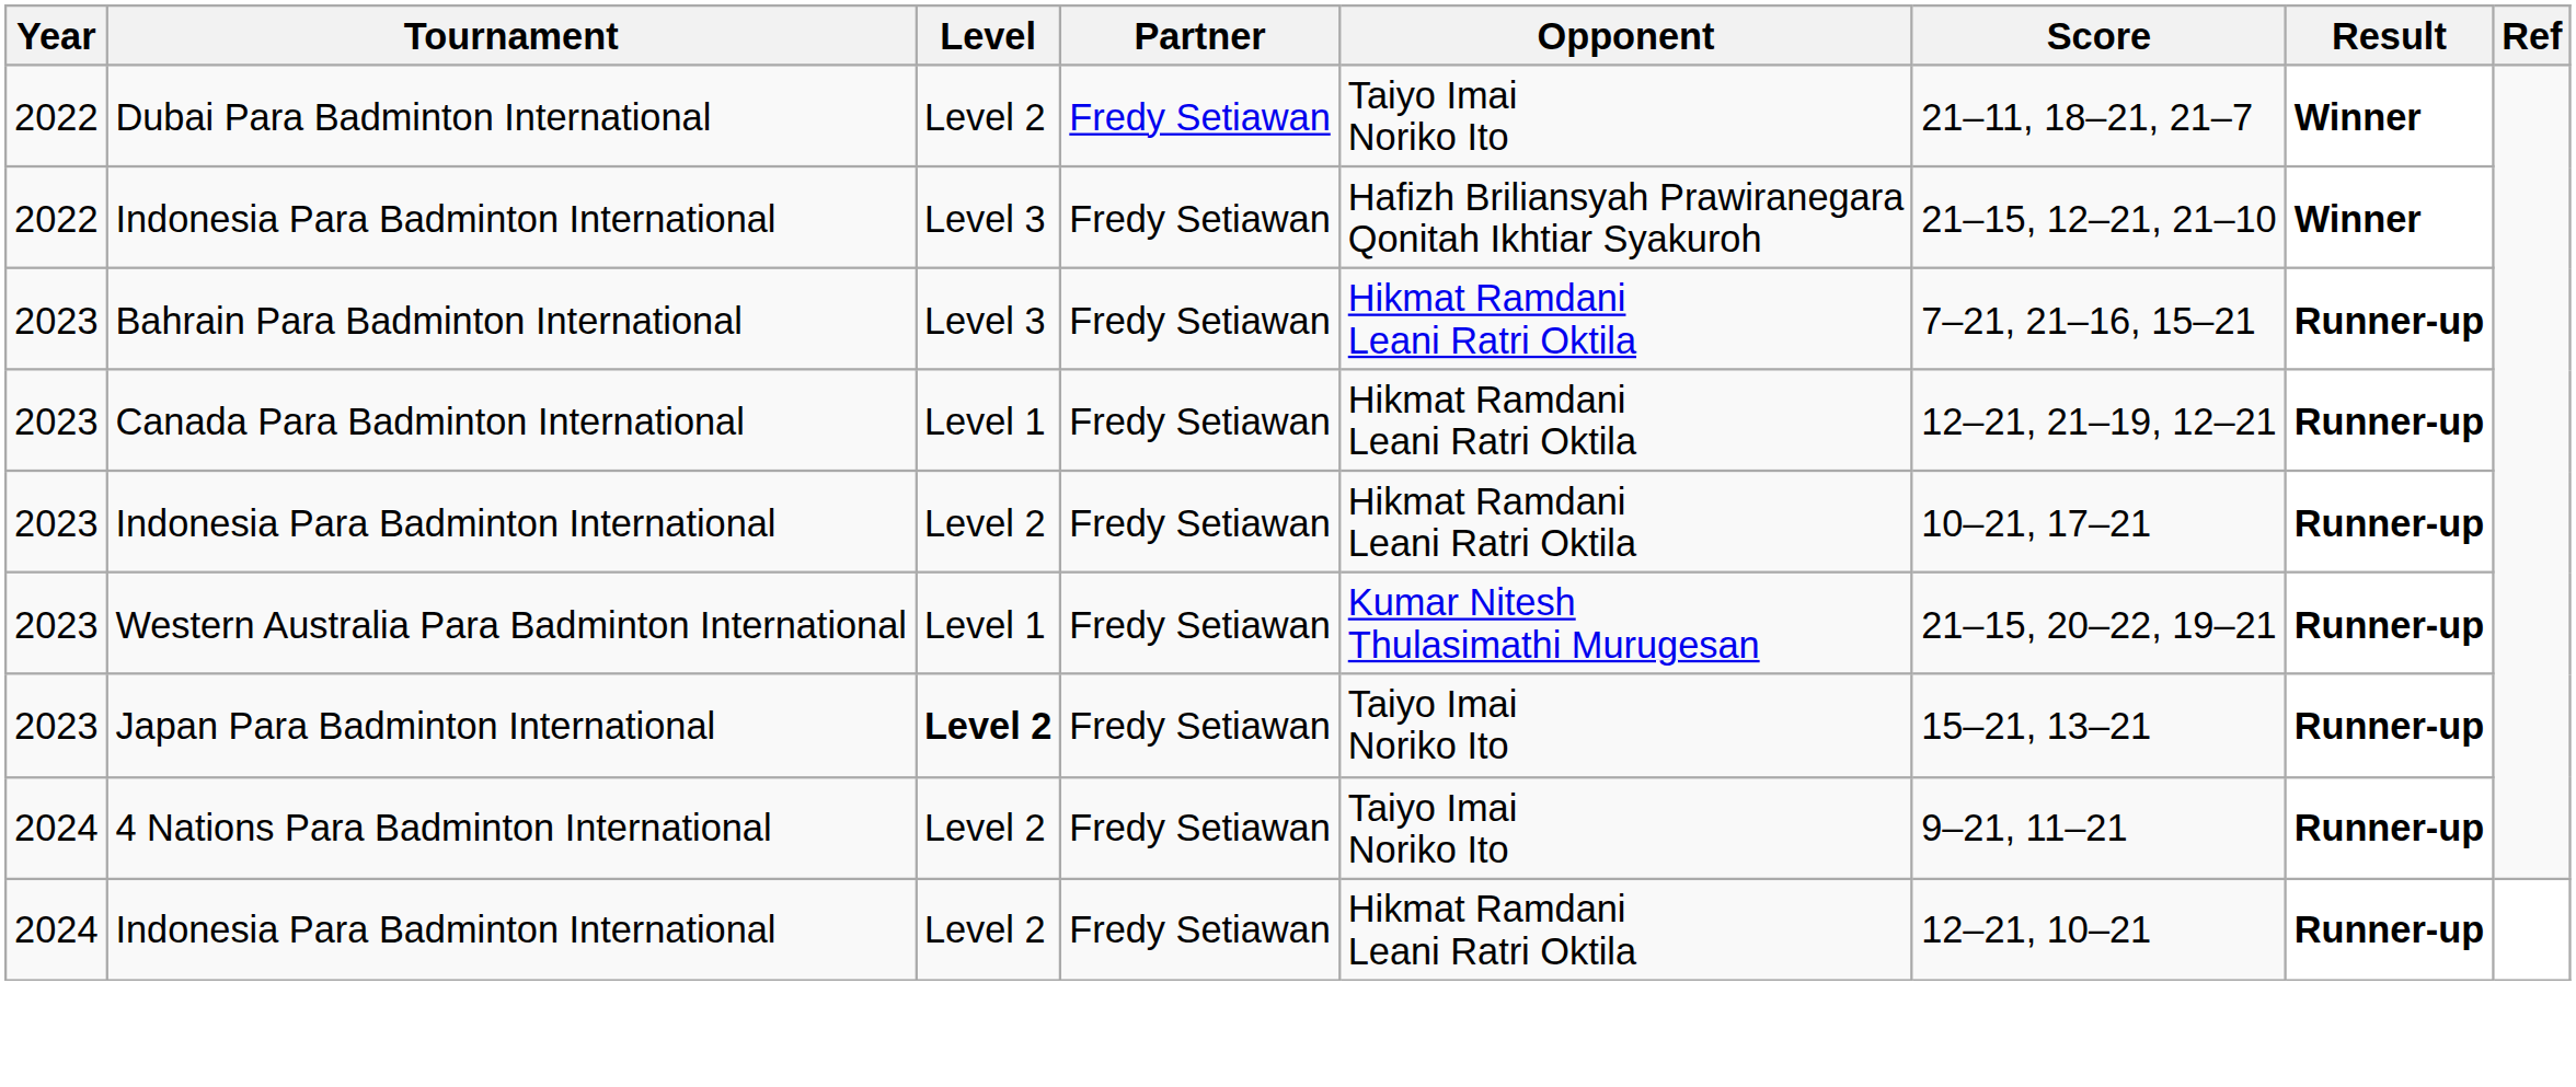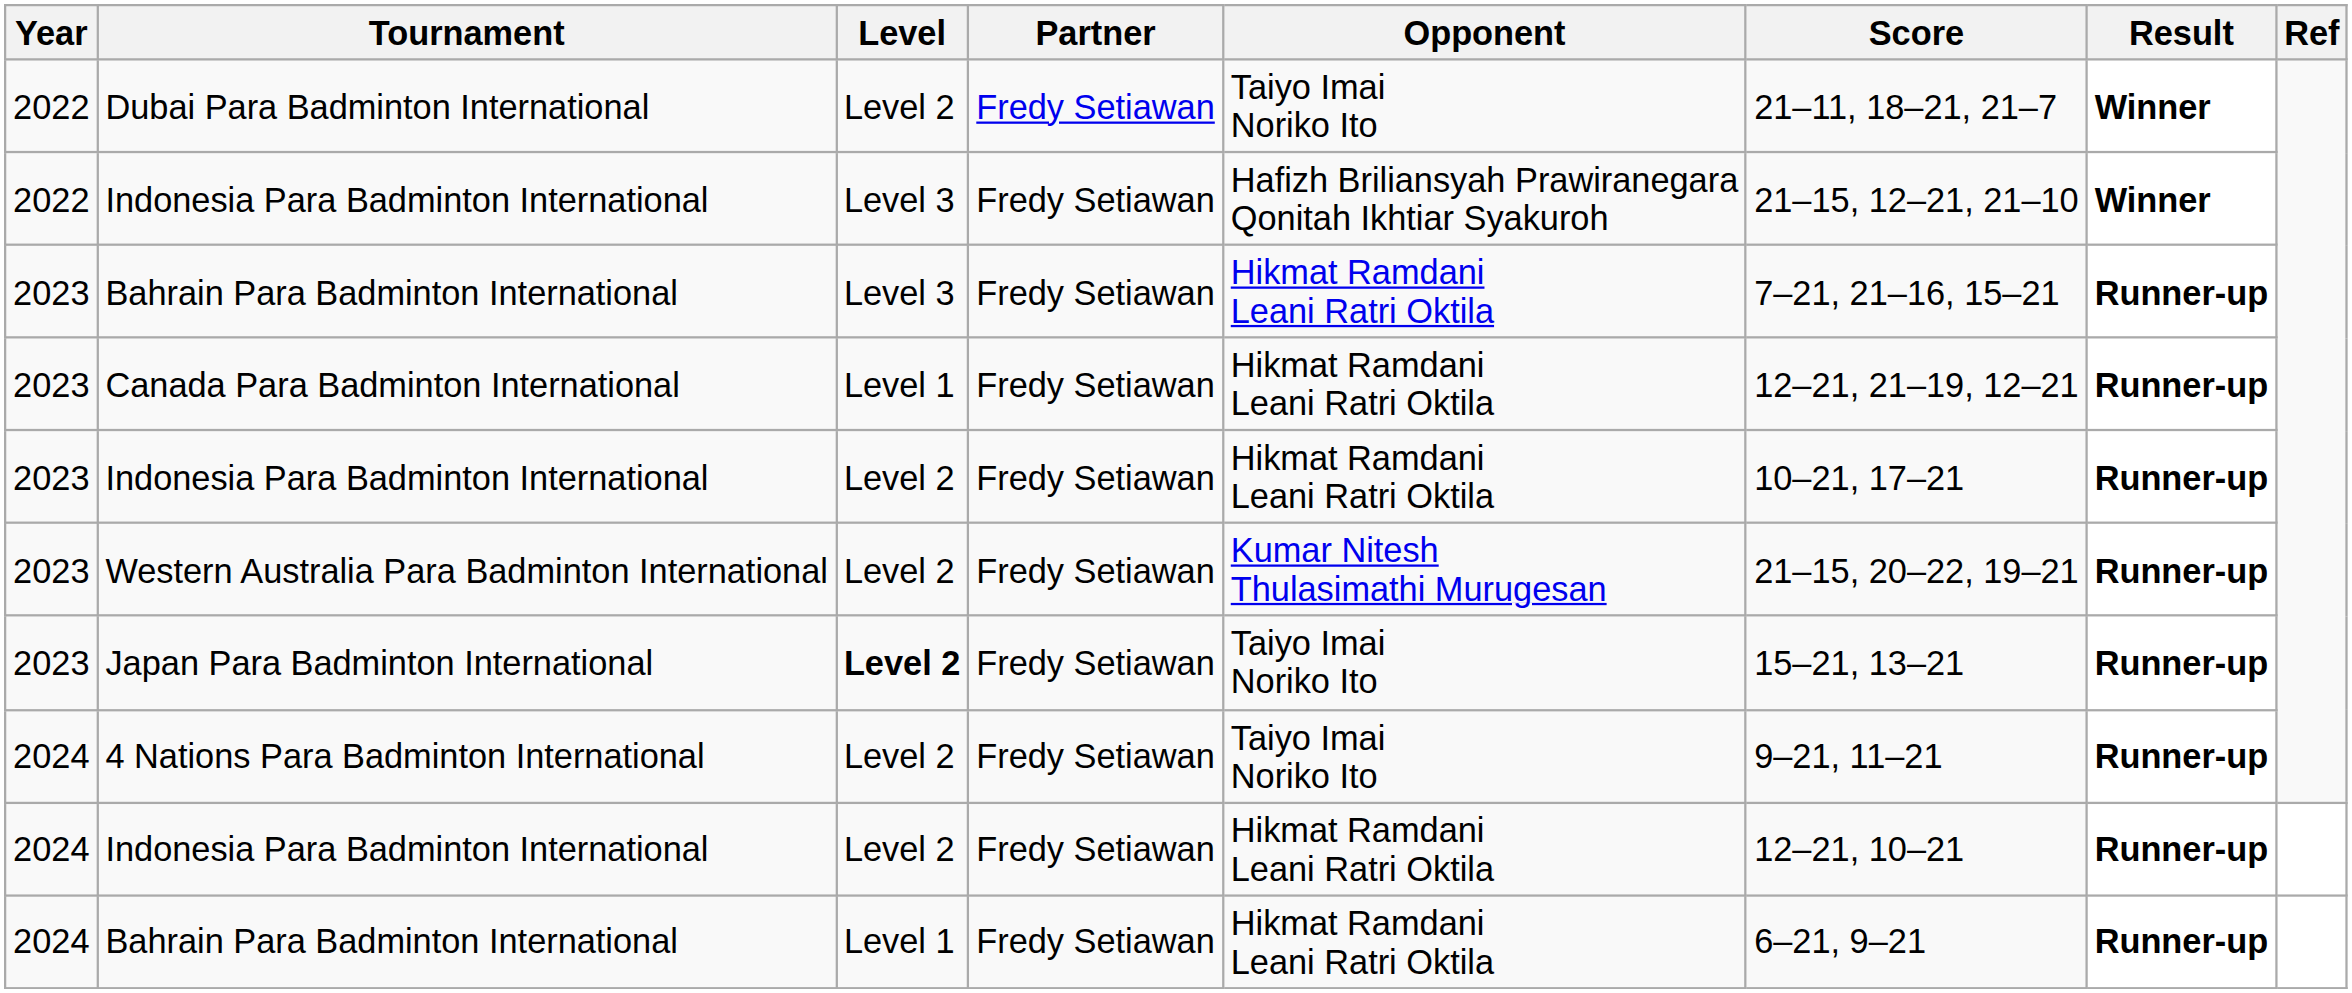 <table class="sortable wikitable" style="font-size: 95%;">
 <tr>
 <th>Year</th>
 <th>Tournament</th>
 <th>Level</th>
 <th>Partner</th>
 <th>Opponent</th>
 <th>Score</th>
 <th>Result</th>
 <th>Ref</th>
 </tr>
 <tr>
 <td align="center">2022</td>
 <td align="left">Dubai Para Badminton International</td>
 <td>Level 2</td>
 <td align="left"> <a href='#'>Fredy Setiawan</a></td>
 <td align="left"> Taiyo Imai <br>  Noriko Ito</td>
 <td align="left">21–11, 18–21, 21–7</td>
 <td style="text-align:left; background:white"> <strong>Winner</strong></td>
 </tr>
 <tr>
 <td align="center">2022</td>
 <td align="left">Indonesia Para Badminton International</td>
 <td align="left">Level 3</td>
 <td align="left"> Fredy Setiawan</td>
 <td align="left"> Hafizh Briliansyah Prawiranegara<br>  Qonitah Ikhtiar Syakuroh</td>
 <td align="left">21–15, 12–21, 21–10</td>
 <td style="text-align:left; background:white"> <strong>Winner</strong></td>
 </tr>
 <tr>
 <td align="center">2023</td>
 <td align="left">Bahrain Para Badminton International</td>
 <td align="left">Level 3</td>
 <td align="left"> Fredy Setiawan</td>
 <td align="left"> <a href='#'>Hikmat Ramdani</a> <br>  <a href='#'>Leani Ratri Oktila</a></td>
 <td align="left">7–21, 21–16, 15–21</td>
 <td style="text-align:left; background:white"> <strong>Runner-up</strong></td>
 </tr>
 <tr>
 <td align="center">2023</td>
 <td align="left">Canada Para Badminton International</td>
 <td>Level 1</td>
 <td align="left"> Fredy Setiawan</td>
 <td align="left"> Hikmat Ramdani<br>  Leani Ratri Oktila</td>
 <td align="left">12–21, 21–19, 12–21</td>
 <td style="text-align:left; background:white"> <strong>Runner-up</strong></td>
 </tr>
 <tr>
 <td align="center">2023</td>
 <td align="left">Indonesia Para Badminton International</td>
 <td>Level 2</td>
 <td align="left"> Fredy Setiawan</td>
 <td align="left"> Hikmat Ramdani<br>  Leani Ratri Oktila</td>
 <td align="left">10–21, 17–21</td>
 <td style="text-align:left; background:white"> <strong>Runner-up</strong></td>
 </tr>
 <tr>
 <td align="center">2023</td>
 <td align="left">Western Australia Para Badminton International</td>
-<td>Level 1</td>
+<td align="left">Level 2</td>
 <td align="left"> Fredy Setiawan</td>
 <td align="left"> <a href='#'>Kumar Nitesh</a><br>  <a href='#'>Thulasimathi Murugesan</a></td>
 <td align="left">21–15, 20–22, 19–21</td>
 <td style="text-align:left; background:white"> <strong>Runner-up</strong></td>
 </tr>
 <tr>
 <td align="center">2023</td>
 <td align="left">Japan Para Badminton International</td>
 <td><strong>Level 2</strong></td>
 <td align="left"> Fredy Setiawan</td>
 <td align="left"> Taiyo Imai <br>  Noriko Ito</td>
 <td align="left">15–21, 13–21</td>
 <td style="text-align:left; background:white"> <strong>Runner-up</strong></td>
 </tr>
 <tr>
 <td align="center">2024</td>
 <td align="left">4 Nations Para Badminton International</td>
 <td align="left">Level 2</td>
 <td align="left"> Fredy Setiawan</td>
 <td align="left"> Taiyo Imai <br>  Noriko Ito</td>
 <td align="left">9–21, 11–21</td>
 <td style="text-align:left; background:white"> <strong>Runner-up</strong></td>
 </tr>
 <tr>
 <td align="center">2024</td>
 <td align="left">Indonesia Para Badminton International</td>
 <td align="left">Level 2</td>
 <td align="left"> Fredy Setiawan</td>
 <td align="left"> Hikmat Ramdani<br>  Leani Ratri Oktila</td>
 <td align="left">12–21, 10–21</td>
 <td style="text-align:left; background:white"> <strong>Runner-up</strong></td>
 <td style="text-align:center; background:white"></td>
 </tr>
+<tr>
+<td align="center">2024</td>
+<td align="left">Bahrain Para Badminton International</td>
+<td align="left">Level 1</td>
+<td align="left"> Fredy Setiawan</td>
+<td align="left"> Hikmat Ramdani<br>  Leani Ratri Oktila</td>
+<td align="left">6–21, 9–21</td>
+<td style="text-align:left; background:white"> <strong>Runner-up</strong></td>
+<td style="text-align:center; background:white"></td>
+</tr>
 </table>
